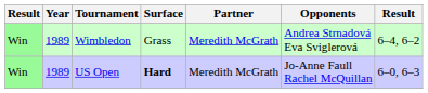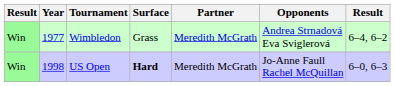 <table class="sortable wikitable">
 <tr>
 <th>Result</th>
 <th><strong>Year</strong></th>
 <th>Tournament</th>
 <th><strong>Surface</strong></th>
 <th><strong>Partner</strong></th>
 <th><strong>Opponents</strong></th>
 <th><strong>Result</strong></th>
 </tr>
 <tr bgcolor="#CCFFCC">
 <td bgcolor="98FB98">Win</td>
-<td><a href='#'>1989</a></td>
+<td><a href='#'>1977</a></td>
 <td><a href='#'>Wimbledon</a></td>
 <td>Grass</td>
 <td> <a href='#'>Meredith McGrath</a></td>
 <td> <a href='#'>Andrea Strnadová</a> <br>  Eva Sviglerová</td>
 <td>6–4, 6–2</td>
 </tr>
 <tr bgcolor="#ccccff">
 <td bgcolor="98FB98">Win</td>
-<td><a href='#'>1989</a></td>
+<td><a href='#'>1998</a></td>
 <td><a href='#'>US Open</a></td>
 <td><strong>Hard</strong></td>
 <td> Meredith McGrath</td>
 <td> Jo-Anne Faull <br>  <a href='#'>Rachel McQuillan</a></td>
 <td>6–0, 6–3</td>
 </tr>
 </table>
